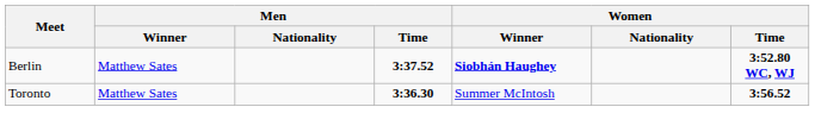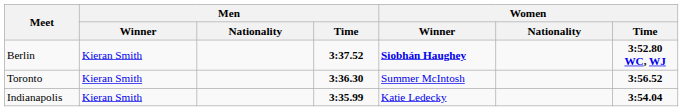 <table class="wikitable">
 <tr>
 <th width=100 rowspan=2>Meet</th>
 <th colspan=3>Men</th>
 <th colspan=3>Women</th>
 </tr>
 <tr>
 <th width=160>Winner</th>
 <th width=160>Nationality</th>
 <th width=85>Time</th>
 <th width=160>Winner</th>
 <th width=160>Nationality</th>
 <th width=85>Time</th>
 </tr>
 <tr>
 <td>Berlin</td>
-<td><a href='#'>Matthew Sates</a></td>
+<td><a href='#'>Kieran Smith</a></td>
 <td></td>
 <td align=center><strong>3:37.52</strong></td>
 <td><strong><a href='#'>Siobhán Haughey</a></strong></td>
 <td></td>
 <td align=center><strong>3:52.80<br><a href='#'>WC</a>, <a href='#'>WJ</a></strong></td>
 </tr>
 <tr>
 <td>Toronto</td>
-<td><a href='#'>Matthew Sates</a></td>
+<td><a href='#'>Kieran Smith</a></td>
 <td></td>
 <td align=center><strong>3:36.30</strong></td>
 <td><a href='#'>Summer McIntosh</a></td>
 <td></td>
 <td align=center><strong>3:56.52</strong></td>
 </tr>
+<tr>
+<td>Indianapolis</td>
+<td><a href='#'>Kieran Smith</a></td>
+<td></td>
+<td align=center><strong>3:35.99</strong></td>
+<td><a href='#'>Katie Ledecky</a></td>
+<td></td>
+<td align=center><strong>3:54.04</strong></td>
+</tr>
 </table>
